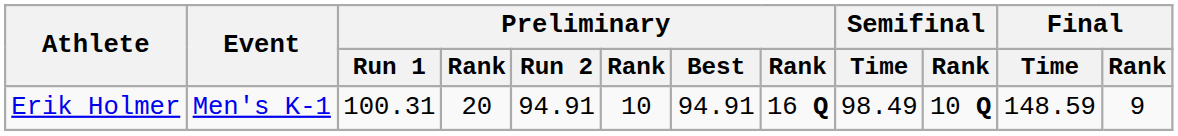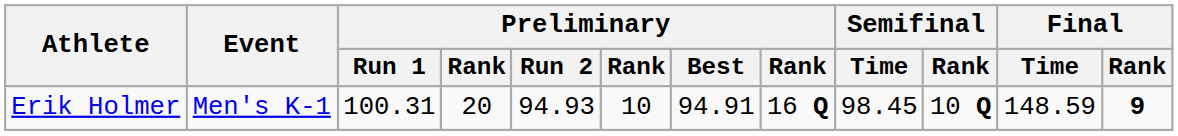 <table class="wikitable" style="font-size:90%">
 <tr>
 <th rowspan=2>Athlete</th>
 <th rowspan=2>Event</th>
 <th colspan=6>Preliminary</th>
 <th colspan=2>Semifinal</th>
 <th colspan=2>Final</th>
 </tr>
 <tr style="font-size:95%">
 <th>Run 1</th>
 <th>Rank</th>
 <th>Run 2</th>
 <th>Rank</th>
 <th>Best</th>
 <th>Rank</th>
 <th>Time</th>
 <th>Rank</th>
 <th>Time</th>
 <th>Rank</th>
 </tr>
 <tr align=center>
 <td align=left><a href='#'>Erik Holmer</a></td>
 <td align=left><a href='#'>Men's K-1</a></td>
 <td>100.31</td>
 <td>20</td>
-<td>94.91</td>
+<td>94.93</td>
 <td>10</td>
 <td>94.91</td>
 <td>16 <strong>Q</strong></td>
-<td>98.49</td>
+<td>98.45</td>
 <td>10 <strong>Q</strong></td>
 <td>148.59</td>
-<td>9</td>
+<td><strong>9</strong></td>
 </tr>
 </table>
